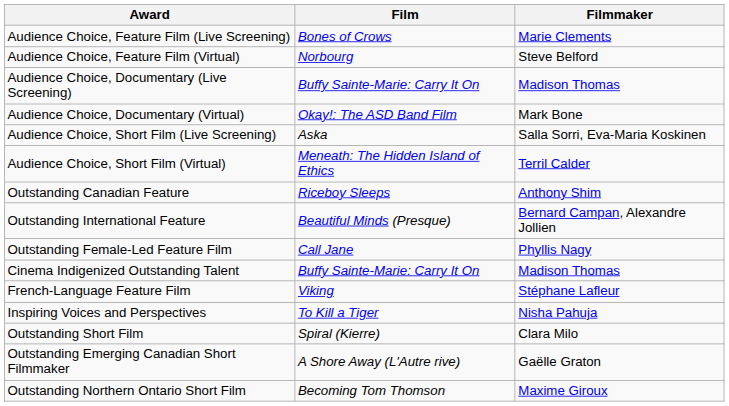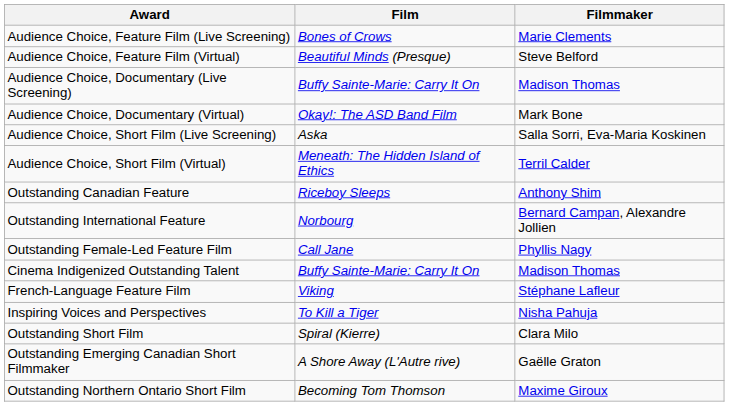 <table class="wikitable">
 <tr>
 <th>Award</th>
 <th>Film</th>
 <th>Filmmaker</th>
 </tr>
 <tr>
 <td>Audience Choice, Feature Film (Live Screening)</td>
 <td><em><a href='#'>Bones of Crows</a></em></td>
 <td><a href='#'>Marie Clements</a></td>
 </tr>
 <tr>
 <td>Audience Choice, Feature Film (Virtual)</td>
-<td><em><a href='#'>Norbourg</a></em></td>
+<td><em><a href='#'>Beautiful Minds</a> (Presque)</em></td>
 <td>Steve Belford</td>
 </tr>
 <tr>
 <td>Audience Choice, Documentary (Live Screening)</td>
 <td><em><a href='#'>Buffy Sainte-Marie: Carry It On</a></em></td>
 <td><a href='#'>Madison Thomas</a></td>
 </tr>
 <tr>
 <td>Audience Choice, Documentary (Virtual)</td>
 <td><em><a href='#'>Okay!: The ASD Band Film</a></em></td>
 <td>Mark Bone</td>
 </tr>
 <tr>
 <td>Audience Choice, Short Film (Live Screening)</td>
 <td><em>Aska</em></td>
 <td>Salla Sorri, Eva-Maria Koskinen</td>
 </tr>
 <tr>
 <td>Audience Choice, Short Film (Virtual)</td>
 <td><em><a href='#'>Meneath: The Hidden Island of Ethics</a></em></td>
 <td><a href='#'>Terril Calder</a></td>
 </tr>
 <tr>
 <td>Outstanding Canadian Feature</td>
 <td><em><a href='#'>Riceboy Sleeps</a></em></td>
 <td><a href='#'>Anthony Shim</a></td>
 </tr>
 <tr>
 <td>Outstanding International Feature</td>
-<td><em><a href='#'>Beautiful Minds</a> (Presque)</em></td>
+<td><em><a href='#'>Norbourg</a></em></td>
 <td><a href='#'>Bernard Campan</a>, Alexandre Jollien</td>
 </tr>
 <tr>
 <td>Outstanding Female-Led Feature Film</td>
 <td><em><a href='#'>Call Jane</a></em></td>
 <td><a href='#'>Phyllis Nagy</a></td>
 </tr>
 <tr>
 <td>Cinema Indigenized Outstanding Talent</td>
 <td><em><a href='#'>Buffy Sainte-Marie: Carry It On</a></em></td>
 <td><a href='#'>Madison Thomas</a></td>
 </tr>
 <tr>
 <td>French-Language Feature Film</td>
 <td><em><a href='#'>Viking</a></em></td>
 <td><a href='#'>Stéphane Lafleur</a></td>
 </tr>
 <tr>
 <td>Inspiring Voices and Perspectives</td>
 <td><em><a href='#'>To Kill a Tiger</a></em></td>
 <td><a href='#'>Nisha Pahuja</a></td>
 </tr>
 <tr>
 <td>Outstanding Short Film</td>
 <td><em>Spiral (Kierre)</em></td>
 <td>Clara Milo</td>
 </tr>
 <tr>
 <td>Outstanding Emerging Canadian Short Filmmaker</td>
 <td><em>A Shore Away (L'Autre rive)</em></td>
 <td>Gaëlle Graton</td>
 </tr>
 <tr>
 <td>Outstanding Northern Ontario Short Film</td>
 <td><em>Becoming Tom Thomson</em></td>
 <td><a href='#'>Maxime Giroux</a></td>
 </tr>
 </table>
